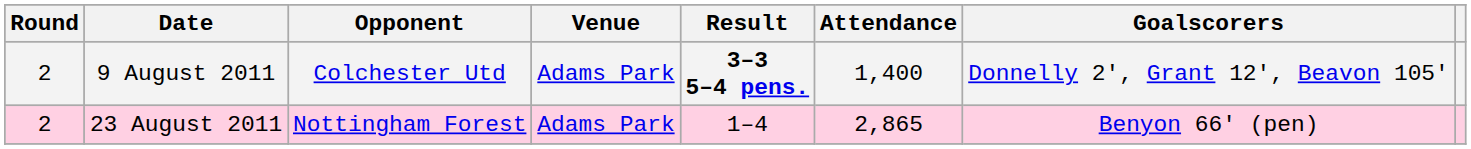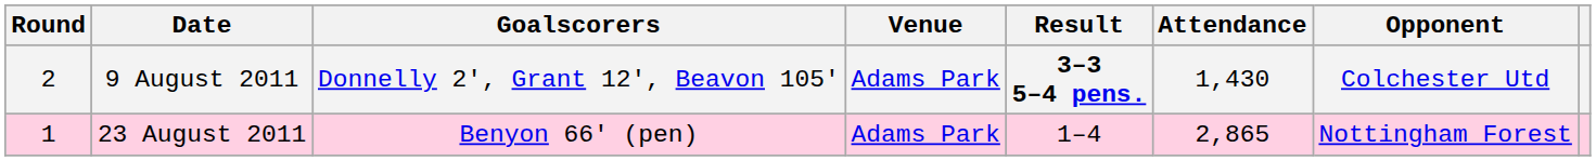 <table class="wikitable" style="text-align:center;">
 <tr>
 <th>Round</th>
 <th>Date</th>
-<th>Opponent</th>
+<th>Goalscorers</th>
 <th>Venue</th>
 <th>Result</th>
 <th>Attendance</th>
-<th>Goalscorers</th>
+<th>Opponent</th>
 <th></th>
 </tr>
 <tr style="background:#f3f3f3;">
 <td>2</td>
 <td>9 August 2011</td>
-<td><a href='#'>Colchester Utd</a></td>
+<td><a href='#'>Donnelly</a> 2', <a href='#'>Grant</a> 12', <a href='#'>Beavon</a> 105'</td>
 <td><a href='#'>Adams Park</a></td>
 <td><strong>3–3 <br>5–4 <a href='#'>pens.</a></strong></td>
-<td>1,400</td>
-<td><a href='#'>Donnelly</a> 2', <a href='#'>Grant</a> 12', <a href='#'>Beavon</a> 105'</td>
+<td>1,430</td>
+<td><a href='#'>Colchester Utd</a></td>
 <td></td>
 </tr>
 <tr style="background:#ffd0e3;">
-<td>2</td>
+<td>1</td>
 <td>23 August 2011</td>
-<td><a href='#'>Nottingham Forest</a></td>
+<td><a href='#'>Benyon</a> 66' (pen)</td>
 <td><a href='#'>Adams Park</a></td>
 <td>1–4</td>
 <td>2,865</td>
-<td><a href='#'>Benyon</a> 66' (pen)</td>
+<td><a href='#'>Nottingham Forest</a></td>
 <td></td>
 </tr>
 </table>
